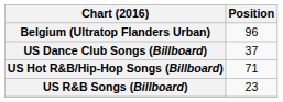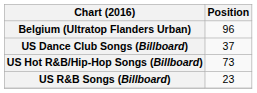 <table class="wikitable plainrowheaders sortable" style="text-align:center">
 <tr>
 <th scope="col">Chart (2016)</th>
 <th scope="col">Position</th>
 </tr>
 <tr>
 <th scope="row">Belgium (Ultratop Flanders Urban)</th>
 <td style="text-align:center;">96</td>
 </tr>
 <tr>
 <th scope="row">US Dance Club Songs (<em>Billboard</em>)</th>
 <td style="text-align:center;">37</td>
 </tr>
 <tr>
 <th scope="row">US Hot R&B/Hip-Hop Songs (<em>Billboard</em>)</th>
-<td style="text-align:center;">71</td>
+<td style="text-align:center;">73</td>
 </tr>
 <tr>
 <th scope="row">US R&B Songs (<em>Billboard</em>)</th>
 <td style="text-align:center;">23</td>
 </tr>
 <tr>
 </tr>
 </table>
